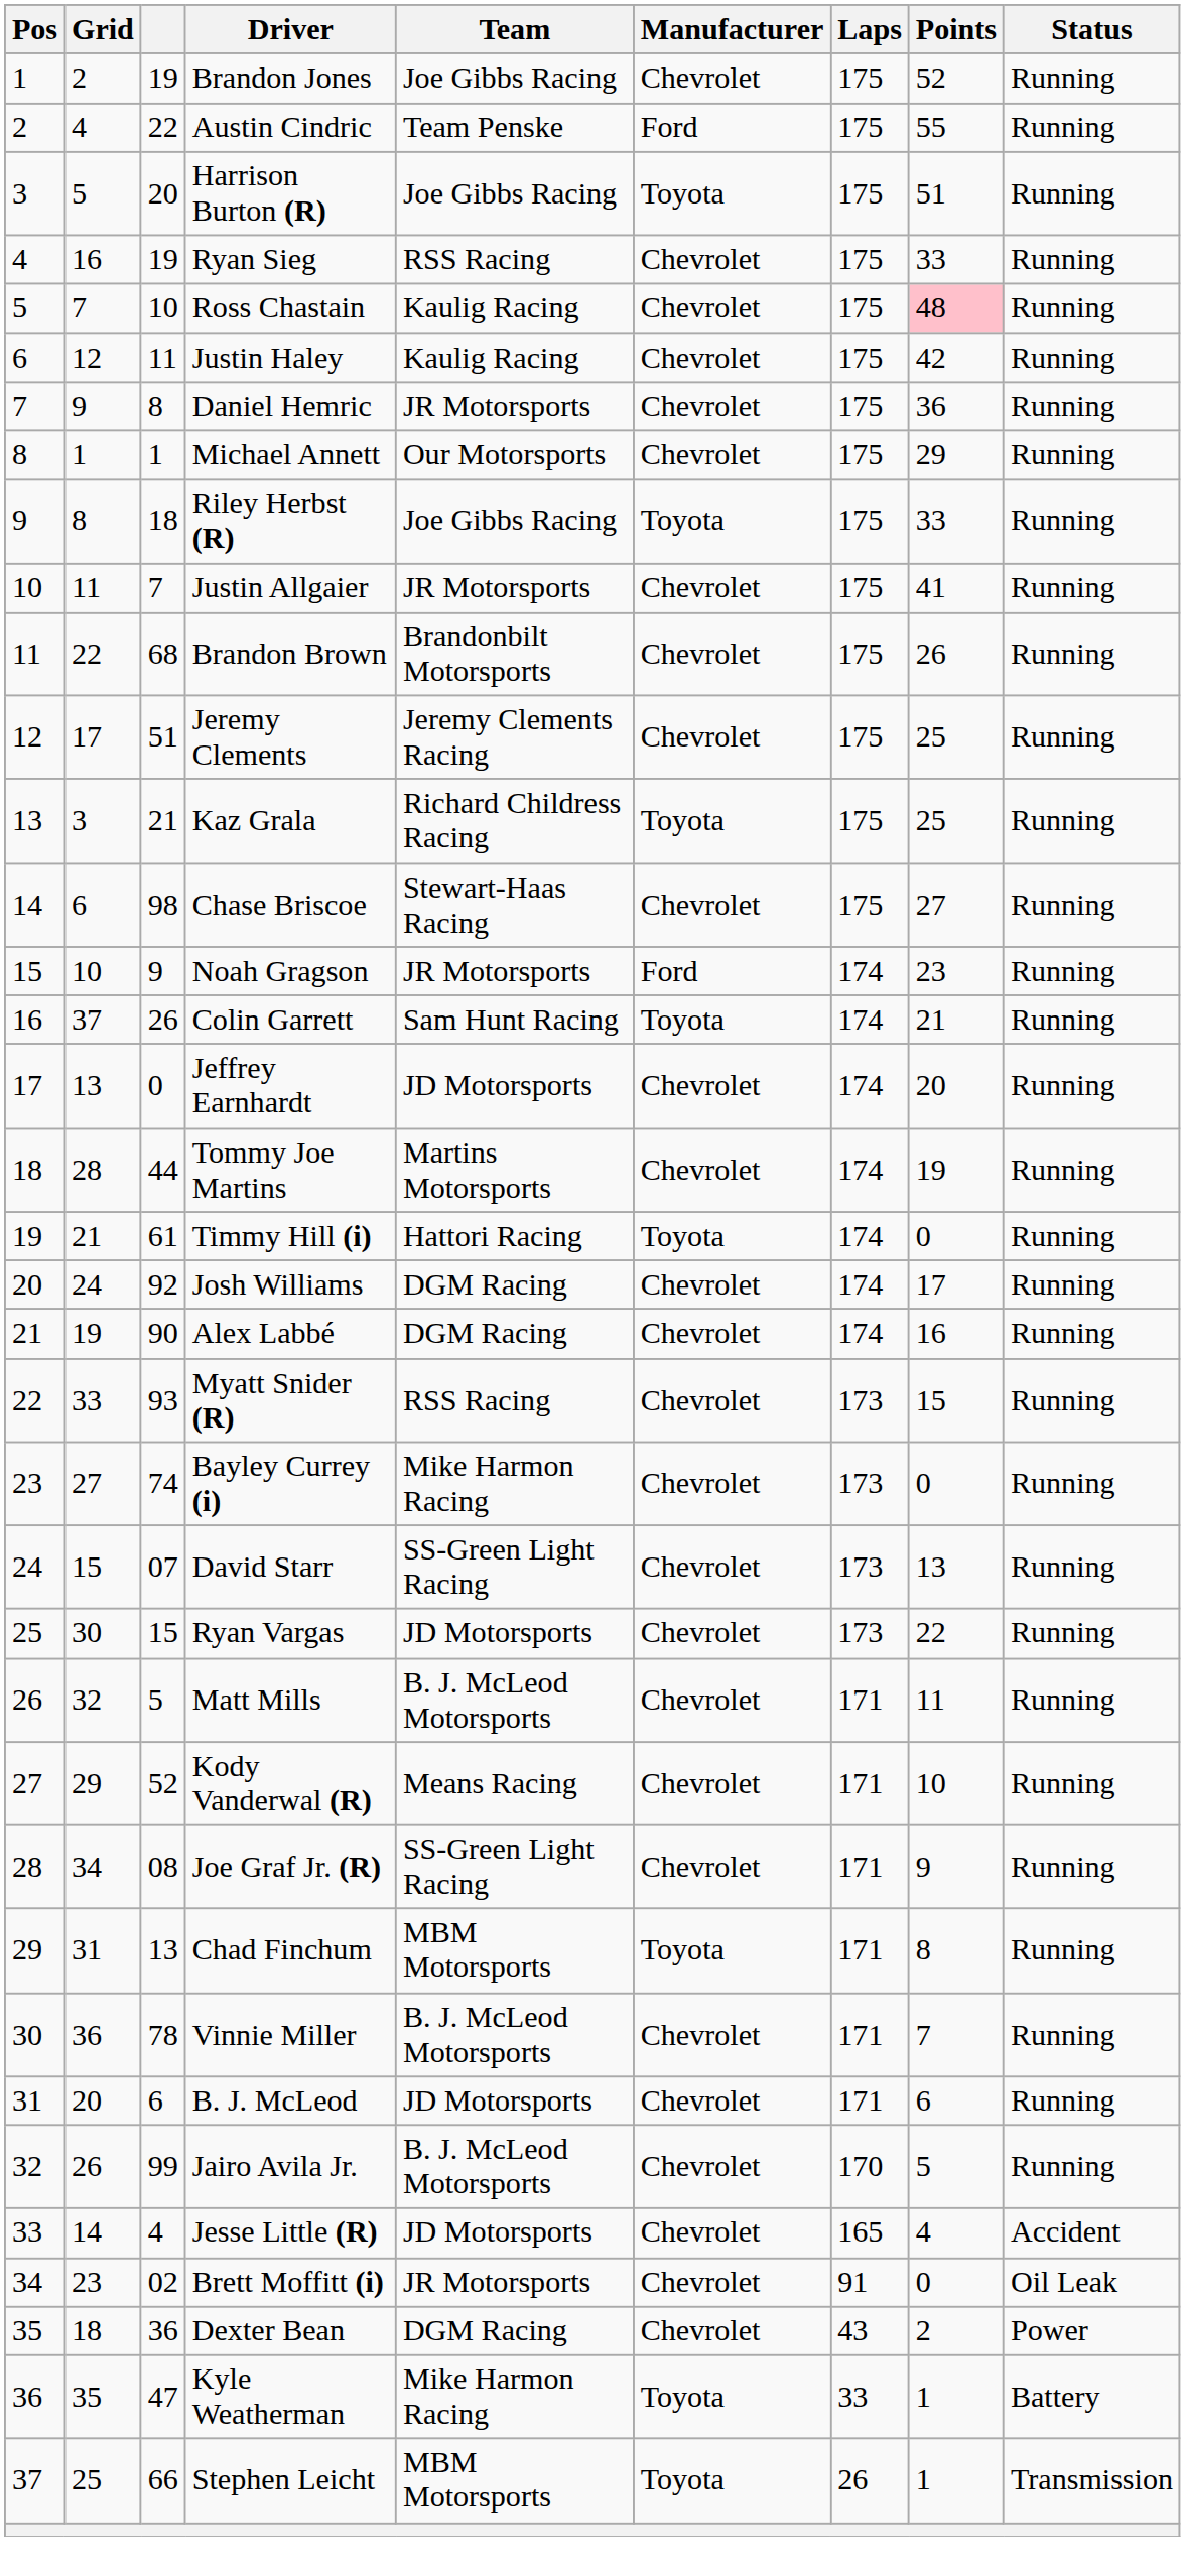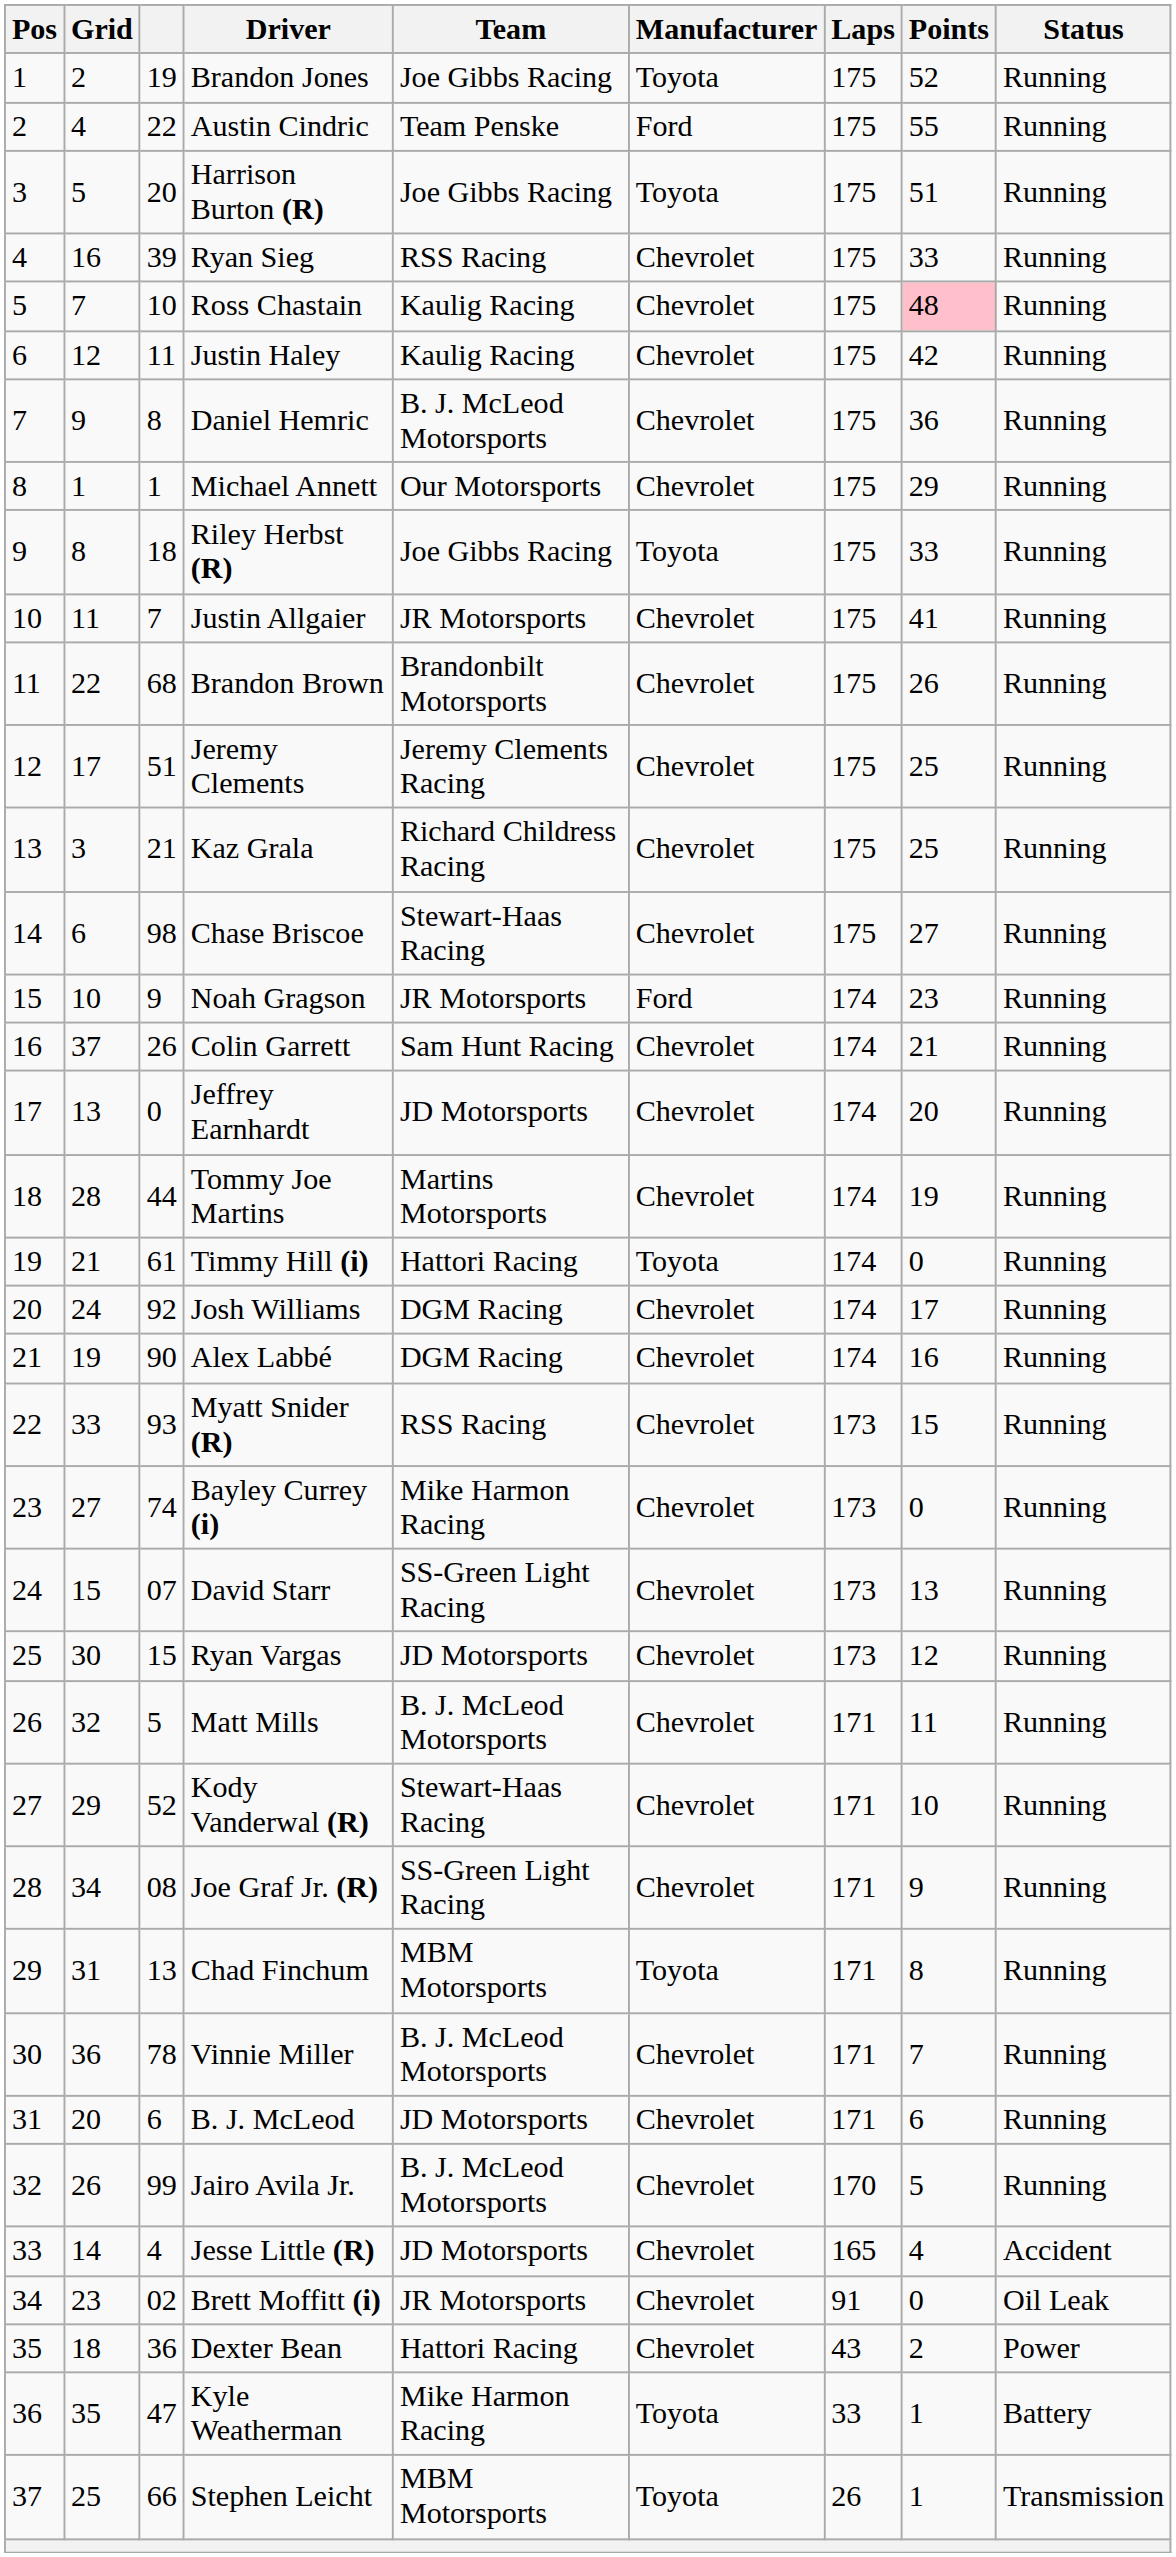 <table class="wikitable" style="font-size:98%">
 <tr>
 <th>Pos</th>
 <th>Grid</th>
 <th></th>
 <th>Driver</th>
 <th>Team</th>
 <th>Manufacturer</th>
 <th>Laps</th>
 <th>Points</th>
 <th>Status</th>
 </tr>
 <tr>
 <td>1</td>
 <td>2</td>
 <td>19</td>
 <td>Brandon Jones</td>
 <td>Joe Gibbs Racing</td>
-<td>Chevrolet</td>
+<td>Toyota</td>
 <td>175</td>
 <td>52</td>
 <td>Running</td>
 </tr>
 <tr>
 <td>2</td>
 <td>4</td>
 <td>22</td>
 <td>Austin Cindric</td>
 <td>Team Penske</td>
 <td>Ford</td>
 <td>175</td>
 <td>55</td>
 <td>Running</td>
 </tr>
 <tr>
 <td>3</td>
 <td>5</td>
 <td>20</td>
 <td>Harrison Burton <strong>(R)</strong></td>
 <td>Joe Gibbs Racing</td>
 <td>Toyota</td>
 <td>175</td>
 <td>51</td>
 <td>Running</td>
 </tr>
 <tr>
 <td>4</td>
 <td>16</td>
-<td>19</td>
+<td>39</td>
 <td>Ryan Sieg</td>
 <td>RSS Racing</td>
 <td>Chevrolet</td>
 <td>175</td>
 <td>33</td>
 <td>Running</td>
 </tr>
 <tr>
 <td>5</td>
 <td>7</td>
 <td>10</td>
 <td>Ross Chastain</td>
 <td>Kaulig Racing</td>
 <td>Chevrolet</td>
 <td>175</td>
 <td style="background: pink;">48</td>
 <td>Running</td>
 </tr>
 <tr>
 <td>6</td>
 <td>12</td>
 <td>11</td>
 <td>Justin Haley</td>
 <td>Kaulig Racing</td>
 <td>Chevrolet</td>
 <td>175</td>
 <td>42</td>
 <td>Running</td>
 </tr>
 <tr>
 <td>7</td>
 <td>9</td>
 <td>8</td>
 <td>Daniel Hemric</td>
-<td>JR Motorsports</td>
+<td>B. J. McLeod Motorsports</td>
 <td>Chevrolet</td>
 <td>175</td>
 <td>36</td>
 <td>Running</td>
 </tr>
 <tr>
 <td>8</td>
 <td>1</td>
 <td>1</td>
 <td>Michael Annett</td>
 <td>Our Motorsports</td>
 <td>Chevrolet</td>
 <td>175</td>
 <td>29</td>
 <td>Running</td>
 </tr>
 <tr>
 <td>9</td>
 <td>8</td>
 <td>18</td>
 <td>Riley Herbst <strong>(R)</strong></td>
 <td>Joe Gibbs Racing</td>
 <td>Toyota</td>
 <td>175</td>
 <td>33</td>
 <td>Running</td>
 </tr>
 <tr>
 <td>10</td>
 <td>11</td>
 <td>7</td>
 <td>Justin Allgaier</td>
 <td>JR Motorsports</td>
 <td>Chevrolet</td>
 <td>175</td>
 <td>41</td>
 <td>Running</td>
 </tr>
 <tr>
 <td>11</td>
 <td>22</td>
 <td>68</td>
 <td>Brandon Brown</td>
 <td>Brandonbilt Motorsports</td>
 <td>Chevrolet</td>
 <td>175</td>
 <td>26</td>
 <td>Running</td>
 </tr>
 <tr>
 <td>12</td>
 <td>17</td>
 <td>51</td>
 <td>Jeremy Clements</td>
 <td>Jeremy Clements Racing</td>
 <td>Chevrolet</td>
 <td>175</td>
 <td>25</td>
 <td>Running</td>
 </tr>
 <tr>
 <td>13</td>
 <td>3</td>
 <td>21</td>
 <td>Kaz Grala</td>
 <td>Richard Childress Racing</td>
-<td>Toyota</td>
+<td>Chevrolet</td>
 <td>175</td>
 <td>25</td>
 <td>Running</td>
 </tr>
 <tr>
 <td>14</td>
 <td>6</td>
 <td>98</td>
 <td>Chase Briscoe</td>
 <td>Stewart-Haas Racing</td>
 <td>Chevrolet</td>
 <td>175</td>
 <td>27</td>
 <td>Running</td>
 </tr>
 <tr>
 <td>15</td>
 <td>10</td>
 <td>9</td>
 <td>Noah Gragson</td>
 <td>JR Motorsports</td>
 <td>Ford</td>
 <td>174</td>
 <td>23</td>
 <td>Running</td>
 </tr>
 <tr>
 <td>16</td>
 <td>37</td>
 <td>26</td>
 <td>Colin Garrett</td>
 <td>Sam Hunt Racing</td>
-<td>Toyota</td>
+<td>Chevrolet</td>
 <td>174</td>
 <td>21</td>
 <td>Running</td>
 </tr>
 <tr>
 <td>17</td>
 <td>13</td>
 <td>0</td>
 <td>Jeffrey Earnhardt</td>
 <td>JD Motorsports</td>
 <td>Chevrolet</td>
 <td>174</td>
 <td>20</td>
 <td>Running</td>
 </tr>
 <tr>
 <td>18</td>
 <td>28</td>
 <td>44</td>
 <td>Tommy Joe Martins</td>
 <td>Martins Motorsports</td>
 <td>Chevrolet</td>
 <td>174</td>
 <td>19</td>
 <td>Running</td>
 </tr>
 <tr>
 <td>19</td>
 <td>21</td>
 <td>61</td>
 <td>Timmy Hill <strong>(i)</strong></td>
 <td>Hattori Racing</td>
 <td>Toyota</td>
 <td>174</td>
 <td>0</td>
 <td>Running</td>
 </tr>
 <tr>
 <td>20</td>
 <td>24</td>
 <td>92</td>
 <td>Josh Williams</td>
 <td>DGM Racing</td>
 <td>Chevrolet</td>
 <td>174</td>
 <td>17</td>
 <td>Running</td>
 </tr>
 <tr>
 <td>21</td>
 <td>19</td>
 <td>90</td>
 <td>Alex Labbé</td>
 <td>DGM Racing</td>
 <td>Chevrolet</td>
 <td>174</td>
 <td>16</td>
 <td>Running</td>
 </tr>
 <tr>
 <td>22</td>
 <td>33</td>
 <td>93</td>
 <td>Myatt Snider <strong>(R)</strong></td>
 <td>RSS Racing</td>
 <td>Chevrolet</td>
 <td>173</td>
 <td>15</td>
 <td>Running</td>
 </tr>
 <tr>
 <td>23</td>
 <td>27</td>
 <td>74</td>
 <td>Bayley Currey <strong>(i)</strong></td>
 <td>Mike Harmon Racing</td>
 <td>Chevrolet</td>
 <td>173</td>
 <td>0</td>
 <td>Running</td>
 </tr>
 <tr>
 <td>24</td>
 <td>15</td>
 <td>07</td>
 <td>David Starr</td>
 <td>SS-Green Light Racing</td>
 <td>Chevrolet</td>
 <td>173</td>
 <td>13</td>
 <td>Running</td>
 </tr>
 <tr>
 <td>25</td>
 <td>30</td>
 <td>15</td>
 <td>Ryan Vargas</td>
 <td>JD Motorsports</td>
 <td>Chevrolet</td>
 <td>173</td>
-<td>22</td>
+<td>12</td>
 <td>Running</td>
 </tr>
 <tr>
 <td>26</td>
 <td>32</td>
 <td>5</td>
 <td>Matt Mills</td>
 <td>B. J. McLeod Motorsports</td>
 <td>Chevrolet</td>
 <td>171</td>
 <td>11</td>
 <td>Running</td>
 </tr>
 <tr>
 <td>27</td>
 <td>29</td>
 <td>52</td>
 <td>Kody Vanderwal <strong>(R)</strong></td>
-<td>Means Racing</td>
+<td>Stewart-Haas Racing</td>
 <td>Chevrolet</td>
 <td>171</td>
 <td>10</td>
 <td>Running</td>
 </tr>
 <tr>
 <td>28</td>
 <td>34</td>
 <td>08</td>
 <td>Joe Graf Jr. <strong>(R)</strong></td>
 <td>SS-Green Light Racing</td>
 <td>Chevrolet</td>
 <td>171</td>
 <td>9</td>
 <td>Running</td>
 </tr>
 <tr>
 <td>29</td>
 <td>31</td>
 <td>13</td>
 <td>Chad Finchum</td>
 <td>MBM Motorsports</td>
 <td>Toyota</td>
 <td>171</td>
 <td>8</td>
 <td>Running</td>
 </tr>
 <tr>
 <td>30</td>
 <td>36</td>
 <td>78</td>
 <td>Vinnie Miller</td>
 <td>B. J. McLeod Motorsports</td>
 <td>Chevrolet</td>
 <td>171</td>
 <td>7</td>
 <td>Running</td>
 </tr>
 <tr>
 <td>31</td>
 <td>20</td>
 <td>6</td>
 <td>B. J. McLeod</td>
 <td>JD Motorsports</td>
 <td>Chevrolet</td>
 <td>171</td>
 <td>6</td>
 <td>Running</td>
 </tr>
 <tr>
 <td>32</td>
 <td>26</td>
 <td>99</td>
 <td>Jairo Avila Jr.</td>
 <td>B. J. McLeod Motorsports</td>
 <td>Chevrolet</td>
 <td>170</td>
 <td>5</td>
 <td>Running</td>
 </tr>
 <tr>
 <td>33</td>
 <td>14</td>
 <td>4</td>
 <td>Jesse Little <strong>(R)</strong></td>
 <td>JD Motorsports</td>
 <td>Chevrolet</td>
 <td>165</td>
 <td>4</td>
 <td>Accident</td>
 </tr>
 <tr>
 <td>34</td>
 <td>23</td>
 <td>02</td>
 <td>Brett Moffitt <strong>(i)</strong></td>
 <td>JR Motorsports</td>
 <td>Chevrolet</td>
 <td>91</td>
 <td>0</td>
 <td>Oil Leak</td>
 </tr>
 <tr>
 <td>35</td>
 <td>18</td>
 <td>36</td>
 <td>Dexter Bean</td>
-<td>DGM Racing</td>
+<td>Hattori Racing</td>
 <td>Chevrolet</td>
 <td>43</td>
 <td>2</td>
 <td>Power</td>
 </tr>
 <tr>
 <td>36</td>
 <td>35</td>
 <td>47</td>
 <td>Kyle Weatherman</td>
 <td>Mike Harmon Racing</td>
 <td>Toyota</td>
 <td>33</td>
 <td>1</td>
 <td>Battery</td>
 </tr>
 <tr>
 <td>37</td>
 <td>25</td>
 <td>66</td>
 <td>Stephen Leicht</td>
 <td>MBM Motorsports</td>
 <td>Toyota</td>
 <td>26</td>
 <td>1</td>
 <td>Transmission</td>
 </tr>
 <tr>
 <th colspan="9"></th>
 </tr>
 <tr>
 </tr>
 </table>
